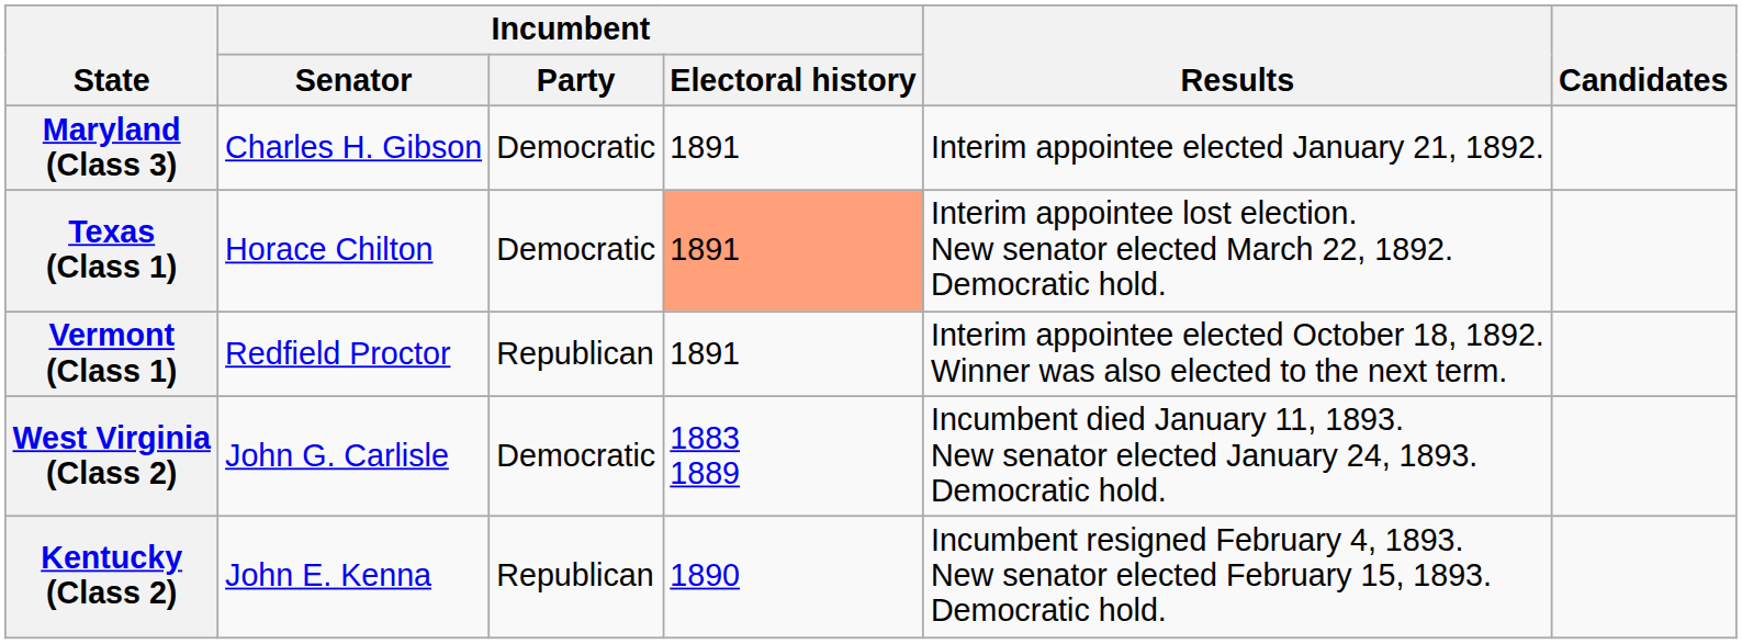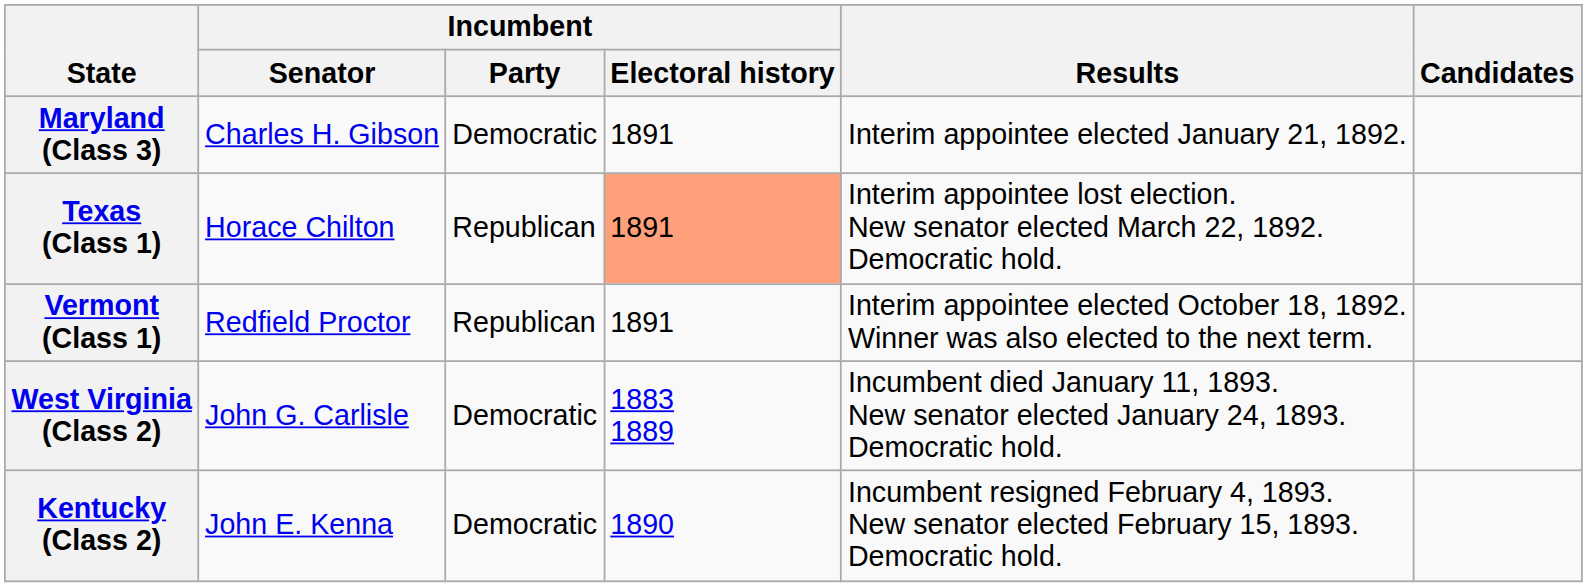 <table class=wikitable>
 <tr valign=bottom>
 <th rowspan=2>State</th>
 <th colspan=3>Incumbent</th>
 <th rowspan=2>Results</th>
 <th rowspan=2>Candidates</th>
 </tr>
 <tr>
 <th>Senator</th>
 <th>Party</th>
 <th>Electoral history</th>
 </tr>
 <tr>
 <th><a href='#'>Maryland</a><br>(Class 3)</th>
 <td><a href='#'>Charles H. Gibson</a></td>
 <td>Democratic</td>
 <td>1891 </td>
 <td>Interim appointee elected January 21, 1892.</td>
 <td nowrap></td>
 </tr>
 <tr>
 <th><a href='#'>Texas</a><br>(Class 1)</th>
 <td><a href='#'>Horace Chilton</a></td>
-<td>Democratic</td>
+<td>Republican</td>
 <td style="background: lightsalmon;">1891 </td>
 <td>Interim appointee lost election.<br>New senator elected March 22, 1892.<br>Democratic hold.</td>
 <td nowrap></td>
 </tr>
 <tr>
 <th><a href='#'>Vermont</a><br>(Class 1)</th>
 <td><a href='#'>Redfield Proctor</a></td>
 <td>Republican</td>
 <td>1891 </td>
 <td>Interim appointee elected October 18, 1892.<br>Winner was also elected to the next term.</td>
 <td nowrap></td>
 </tr>
 <tr>
 <th><a href='#'>West Virginia</a><br>(Class 2)</th>
 <td><a href='#'>John G. Carlisle</a></td>
 <td>Democratic</td>
 <td><a href='#'>1883</a><br><a href='#'>1889</a></td>
 <td>Incumbent died January 11, 1893.<br>New senator elected January 24, 1893.<br>Democratic hold.</td>
 <td nowrap></td>
 </tr>
 <tr>
 <th><a href='#'>Kentucky</a><br>(Class 2)</th>
 <td><a href='#'>John E. Kenna</a></td>
-<td>Republican</td>
+<td>Democratic</td>
 <td><a href='#'>1890 </a></td>
 <td>Incumbent resigned February 4, 1893.<br>New senator elected February 15, 1893.<br>Democratic hold.</td>
 <td nowrap></td>
 </tr>
 </table>
